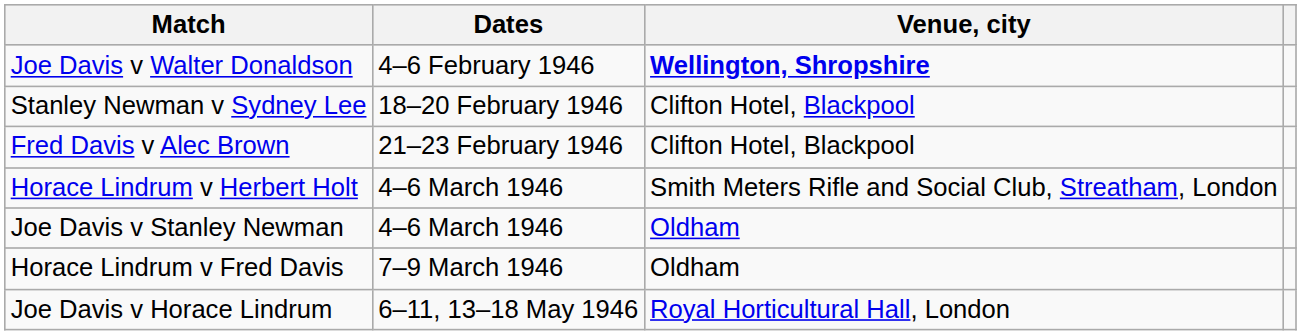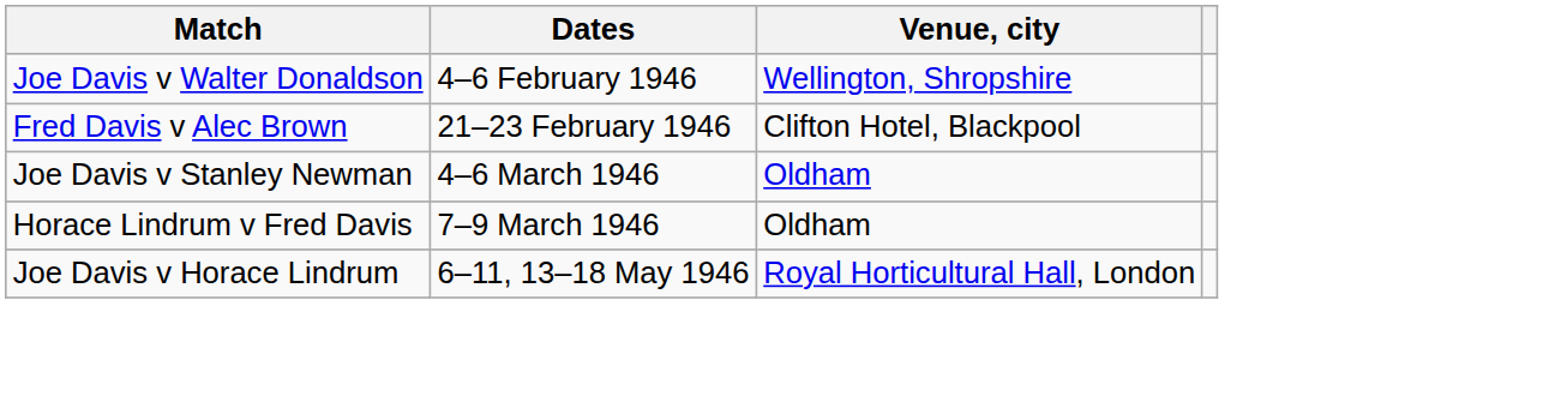 <table class="wikitable">
 <tr>
 <th scope="col">Match</th>
 <th scope="col">Dates</th>
 <th scope="col">Venue, city</th>
 <th scope="col"></th>
 </tr>
 <tr>
 <td><a href='#'>Joe Davis</a> v <a href='#'>Walter Donaldson</a></td>
 <td>4–6 February 1946</td>
-<td><strong><a href='#'>Wellington, Shropshire</a></strong></td>
-<td></td>
-</tr>
-<tr>
-<td>Stanley Newman v <a href='#'>Sydney Lee</a></td>
-<td>18–20 February 1946</td>
-<td>Clifton Hotel, <a href='#'>Blackpool</a></td>
+<td><a href='#'>Wellington, Shropshire</a></td>
 <td></td>
 </tr>
 <tr>
 <td><a href='#'>Fred Davis</a> v <a href='#'>Alec Brown</a></td>
 <td>21–23 February 1946</td>
 <td>Clifton Hotel, Blackpool</td>
-<td></td>
-</tr>
-<tr>
-<td><a href='#'>Horace Lindrum</a> v <a href='#'>Herbert Holt</a></td>
-<td>4–6 March 1946</td>
-<td>Smith Meters Rifle and Social Club, <a href='#'>Streatham</a>, London</td>
 <td></td>
 </tr>
 <tr>
 <td>Joe Davis v Stanley Newman</td>
 <td>4–6 March 1946</td>
 <td><a href='#'>Oldham</a></td>
 <td></td>
 </tr>
 <tr>
 <td>Horace Lindrum v Fred Davis</td>
 <td>7–9 March 1946</td>
 <td>Oldham</td>
 <td></td>
 </tr>
 <tr>
 <td>Joe Davis v Horace Lindrum</td>
 <td>6–11, 13–18 May 1946</td>
 <td><a href='#'>Royal Horticultural Hall</a>, London</td>
 <td></td>
 </tr>
 </table>
